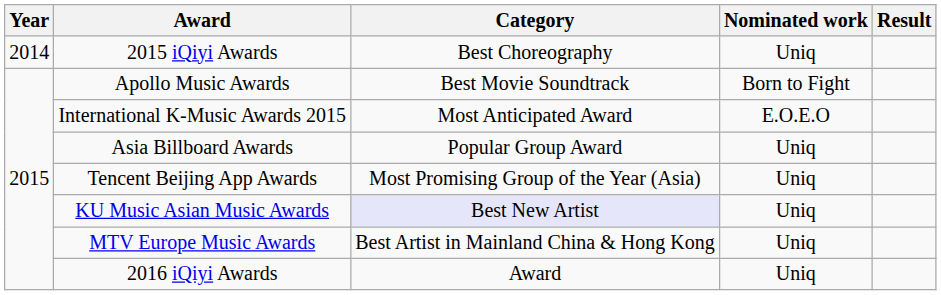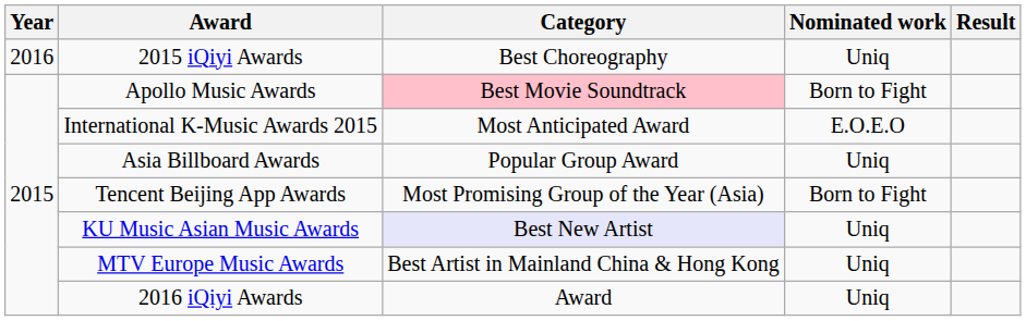 <table class="wikitable" style="text-align:center;">
 <tr>
 <th>Year</th>
 <th>Award</th>
 <th>Category</th>
 <th>Nominated work</th>
 <th>Result</th>
 </tr>
 <tr>
-<td>2014</td>
+<td>2016</td>
 <td>2015 <a href='#'>iQiyi</a> Awards</td>
 <td>Best Choreography</td>
 <td>Uniq</td>
 <td></td>
 </tr>
 <tr>
 <td rowspan="7">2015</td>
 <td>Apollo Music Awards</td>
-<td>Best Movie Soundtrack</td>
+<td style="background: pink;">Best Movie Soundtrack</td>
 <td>Born to Fight</td>
 <td></td>
 </tr>
 <tr>
 <td>International K-Music Awards 2015</td>
 <td>Most Anticipated Award</td>
 <td>E.O.E.O</td>
 <td></td>
 </tr>
 <tr>
 <td>Asia Billboard Awards</td>
 <td>Popular Group Award</td>
 <td>Uniq</td>
 <td></td>
 </tr>
 <tr>
 <td>Tencent Beijing App Awards</td>
 <td>Most Promising Group of the Year (Asia)</td>
-<td>Uniq</td>
+<td>Born to Fight</td>
 <td></td>
 </tr>
 <tr>
 <td><a href='#'>KU Music Asian Music Awards</a></td>
 <td style="background: lavender;">Best New Artist</td>
 <td>Uniq</td>
 <td></td>
 </tr>
 <tr>
 <td><a href='#'>MTV Europe Music Awards</a></td>
 <td>Best Artist in Mainland China & Hong Kong</td>
 <td>Uniq</td>
 <td></td>
 </tr>
 <tr>
 <td>2016 <a href='#'>iQiyi</a> Awards</td>
 <td>Award</td>
 <td>Uniq</td>
 <td></td>
 </tr>
 </table>
